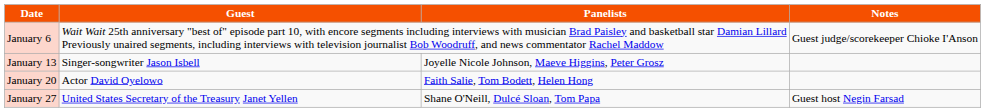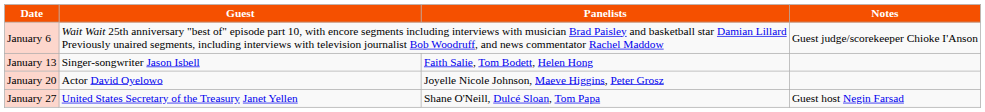 <table class="wikitable">
 <tr>
 <th style="background:#f55000;color:#FFFFFF;">Date</th>
 <th style="background:#f55000;color:#FFFFFF;">Guest</th>
 <th style="background:#f55000;color:#FFFFFF;">Panelists</th>
 <th style="background:#f55000;color:#FFFFFF;">Notes</th>
 </tr>
 <tr>
 <td style="background:#FDD6CC;color:#000000;">January 6</td>
 <td colspan=2><em>Wait Wait</em> 25th anniversary "best of" episode part 10, with encore segments including interviews with musician <a href='#'>Brad Paisley</a> and basketball star <a href='#'>Damian Lillard</a><br>Previously unaired segments, including interviews with television journalist <a href='#'>Bob Woodruff</a>, and news commentator <a href='#'>Rachel Maddow</a></td>
 <td>Guest judge/scorekeeper Chioke I'Anson</td>
 </tr>
 <tr>
 <td style="background:#FDD6CC;color:#000000;">January 13</td>
 <td>Singer-songwriter <a href='#'>Jason Isbell</a></td>
-<td>Joyelle Nicole Johnson, <a href='#'>Maeve Higgins</a>, <a href='#'>Peter Grosz</a></td>
+<td><a href='#'>Faith Salie</a>, <a href='#'>Tom Bodett</a>, <a href='#'>Helen Hong</a></td>
 <td></td>
 </tr>
 <tr>
 <td style="background:#FDD6CC;color:#000000;">January 20</td>
 <td>Actor <a href='#'>David Oyelowo</a></td>
-<td><a href='#'>Faith Salie</a>, <a href='#'>Tom Bodett</a>, <a href='#'>Helen Hong</a></td>
+<td>Joyelle Nicole Johnson, <a href='#'>Maeve Higgins</a>, <a href='#'>Peter Grosz</a></td>
 <td></td>
 </tr>
 <tr>
 <td style="background:#FDD6CC;color:#000000;">January 27</td>
 <td><a href='#'>United States Secretary of the Treasury</a> <a href='#'>Janet Yellen</a></td>
 <td>Shane O'Neill, <a href='#'>Dulcé Sloan</a>, <a href='#'>Tom Papa</a></td>
 <td>Guest host <a href='#'>Negin Farsad</a></td>
 </tr>
 </table>
